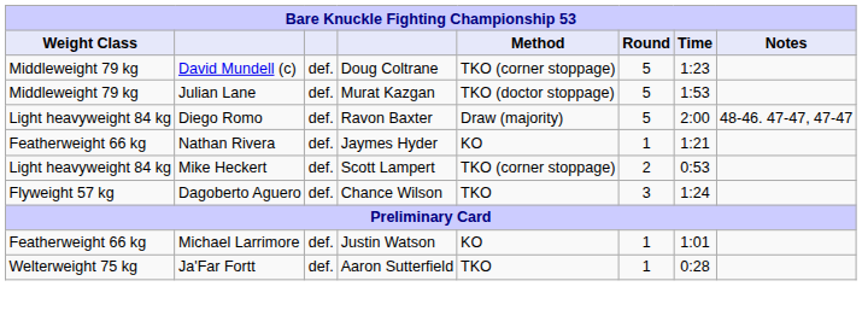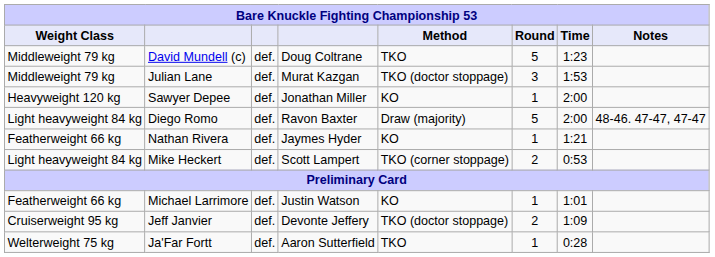 <table class="wikitable" style="font-size: 80%;">
 <tr>
 <th colspan="8" style="background-color: #ccf; color: #000080; text-align: center;"><strong>Bare Knuckle Fighting Championship 53</strong></th>
 </tr>
 <tr>
 <th colspan="1" style="background-color: #E6E8FA; color: #000000; text-align: center;">Weight Class</th>
 <th colspan="1" style="background-color: #E6E8FA; color: #000000; text-align: center;"></th>
 <th colspan="1" style="background-color: #E6E8FA; color: #000000; text-align: center;"></th>
 <th colspan="1" style="background-color: #E6E8FA; color: #000000; text-align: center;"></th>
 <th colspan="1" style="background-color: #E6E8FA; color: #000000; text-align: center;">Method</th>
 <th colspan="1" style="background-color: #E6E8FA; color: #000000; text-align: center;">Round</th>
 <th colspan="1" style="background-color: #E6E8FA; color: #000000; text-align: center;">Time</th>
 <th colspan="1" style="background-color: #E6E8FA; color: #000000; text-align: center;">Notes</th>
 </tr>
 <tr>
 <td>Middleweight 79 kg</td>
 <td> <a href='#'>David Mundell</a> (c)</td>
 <td align=center>def.</td>
 <td> Doug Coltrane</td>
-<td>TKO (corner stoppage)</td>
+<td>TKO</td>
 <td align=center>5</td>
 <td align=center>1:23</td>
 <td></td>
 </tr>
 <tr>
 <td>Middleweight 79 kg</td>
 <td> Julian Lane</td>
 <td align=center>def.</td>
 <td> Murat Kazgan</td>
 <td>TKO (doctor stoppage)</td>
-<td align=center>5</td>
+<td align=center>3</td>
 <td align=center>1:53</td>
+<td></td>
+</tr>
+<tr>
+<td>Heavyweight 120 kg</td>
+<td> Sawyer Depee</td>
+<td align=center>def.</td>
+<td> Jonathan Miller</td>
+<td>KO</td>
+<td align=center>1</td>
+<td align=center>2:00</td>
 <td></td>
 </tr>
 <tr>
 <td>Light heavyweight 84 kg</td>
 <td> Diego Romo</td>
 <td align=center>def.</td>
 <td> Ravon Baxter</td>
 <td>Draw (majority)</td>
 <td align=center>5</td>
 <td align=center>2:00</td>
 <td>48-46. 47-47, 47-47</td>
 </tr>
 <tr>
 <td>Featherweight 66 kg</td>
 <td> Nathan Rivera</td>
 <td align=center>def.</td>
 <td> Jaymes Hyder</td>
 <td>KO</td>
 <td align=center>1</td>
 <td align=center>1:21</td>
 <td></td>
 </tr>
 <tr>
 <td>Light heavyweight 84 kg</td>
 <td> Mike Heckert</td>
 <td align=center>def.</td>
 <td> Scott Lampert</td>
 <td>TKO (corner stoppage)</td>
 <td align=center>2</td>
 <td align=center>0:53</td>
 <td></td>
 </tr>
 <tr>
-<td>Flyweight 57 kg</td>
-<td> Dagoberto Aguero</td>
-<td align=center>def.</td>
-<td> Chance Wilson</td>
-<td>TKO</td>
-<td align=center>3</td>
-<td align=center>1:24</td>
-<td></td>
-</tr>
-<tr>
 <th colspan="8" style="background-color: #ccf; color: #000080; text-align: center;"><strong>Preliminary Card</strong></th>
 </tr>
 <tr>
 <td>Featherweight 66 kg</td>
 <td> Michael Larrimore</td>
 <td align=center>def.</td>
 <td> Justin Watson</td>
 <td>KO</td>
 <td align=center>1</td>
 <td align=center>1:01</td>
 <td></td>
 </tr>
 <tr>
+<td>Cruiserweight 95 kg</td>
+<td> Jeff Janvier</td>
+<td align=center>def.</td>
+<td> Devonte Jeffery</td>
+<td>TKO (doctor stoppage)</td>
+<td align=center>2</td>
+<td align=center>1:09</td>
+<td></td>
+</tr>
+<tr>
 <td>Welterweight 75 kg</td>
 <td> Ja'Far Fortt</td>
 <td align=center>def.</td>
 <td> Aaron Sutterfield</td>
 <td>TKO</td>
 <td align=center>1</td>
 <td align=center>0:28</td>
 <td></td>
 </tr>
 </table>
